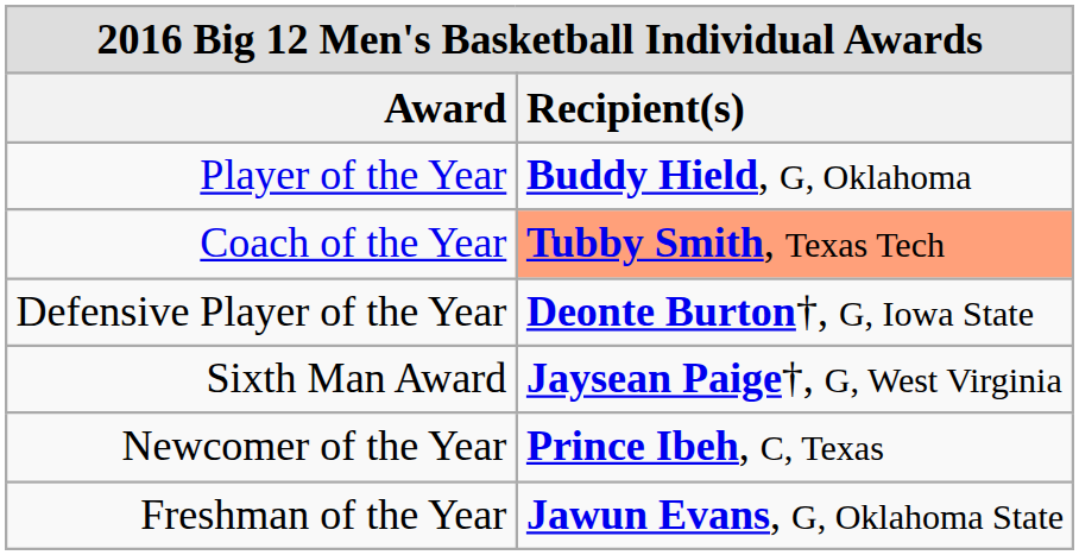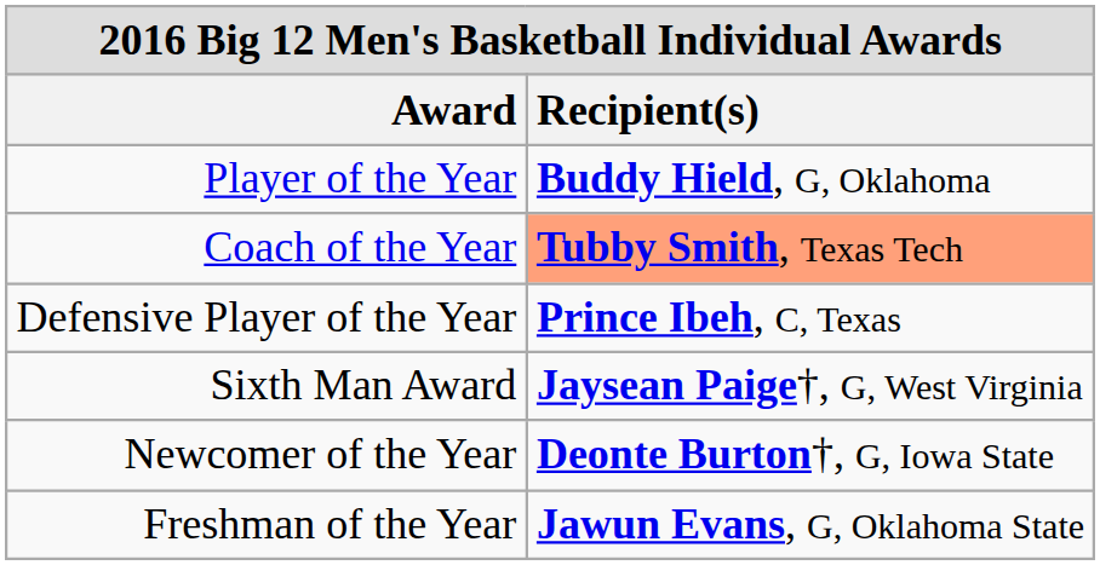 <table class="wikitable" style="white-space:nowrap;">
 <tr>
 <td colspan="7" style="text-align:center; background:#ddd;"><strong>2016 Big 12 Men's Basketball Individual Awards</strong></td>
 </tr>
 <tr>
 <th style="text-align:right;">Award</th>
 <th style="text-align:left;">Recipient(s)</th>
 </tr>
 <tr>
 <td style="text-align:right;"><a href='#'>Player of the Year</a></td>
 <td style="text-align:left;"><strong><a href='#'>Buddy Hield</a></strong>, <small>G, Oklahoma</small><br></td>
 </tr>
 <tr>
 <td style="text-align:right;"><a href='#'>Coach of the Year</a></td>
 <td style="background: lightsalmon; text-align:left;"><strong><a href='#'>Tubby Smith</a></strong>, <small>Texas Tech</small><br></td>
 </tr>
 <tr>
 <td style="text-align:right;">Defensive Player of the Year</td>
-<td style="text-align:left;"><strong><a href='#'>Deonte Burton</a></strong>†, <small>G, Iowa State</small><br></td>
+<td style="text-align:left;"><strong><a href='#'>Prince Ibeh</a></strong>, <small>C, Texas</small><br></td>
 </tr>
 <tr>
 <td style="text-align:right;">Sixth Man Award</td>
 <td style="text-align:left;"><strong><a href='#'>Jaysean Paige</a></strong>†, <small>G, West Virginia</small><br></td>
 </tr>
 <tr>
 <td style="text-align:right;">Newcomer of the Year</td>
-<td style="text-align:left;"><strong><a href='#'>Prince Ibeh</a></strong>, <small>C, Texas</small><br></td>
+<td style="text-align:left;"><strong><a href='#'>Deonte Burton</a></strong>†, <small>G, Iowa State</small><br></td>
 </tr>
 <tr>
 <td style="text-align:right;">Freshman of the Year</td>
 <td style="text-align:left;"><strong><a href='#'>Jawun Evans</a></strong>, <small>G, Oklahoma State</small><br></td>
 </tr>
 </table>
